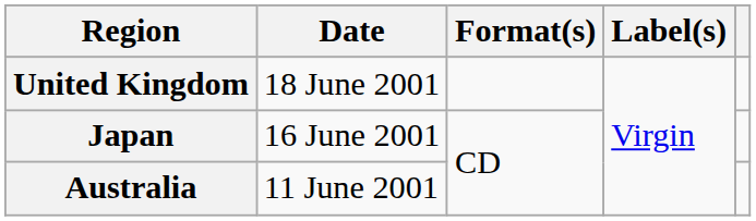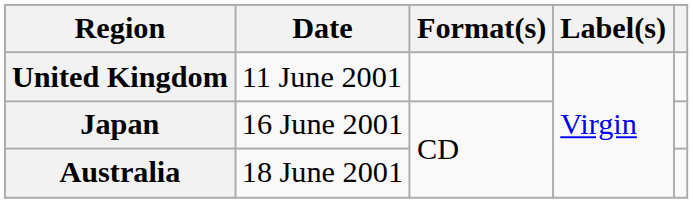 <table class="wikitable plainrowheaders">
 <tr>
 <th scope="col">Region</th>
 <th scope="col">Date</th>
 <th scope="col">Format(s)</th>
 <th scope="col">Label(s)</th>
 <th scope="col"></th>
 </tr>
 <tr>
 <th scope="row">United Kingdom</th>
-<td>18 June 2001</td>
+<td>11 June 2001</td>
 <td></td>
 <td rowspan="3"><a href='#'>Virgin</a></td>
 <td align="center"></td>
 </tr>
 <tr>
 <th scope="row">Japan</th>
 <td>16 June 2001</td>
 <td rowspan="2">CD</td>
 <td align="center"></td>
 </tr>
 <tr>
 <th scope="row">Australia</th>
-<td>11 June 2001</td>
+<td>18 June 2001</td>
 <td align="center"></td>
 </tr>
 </table>
